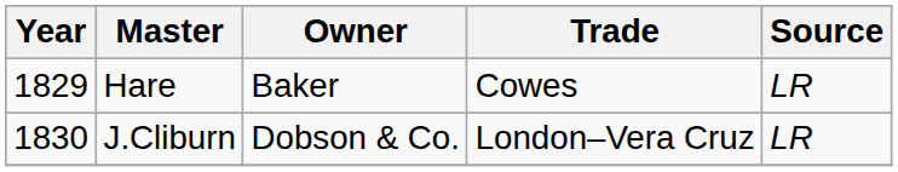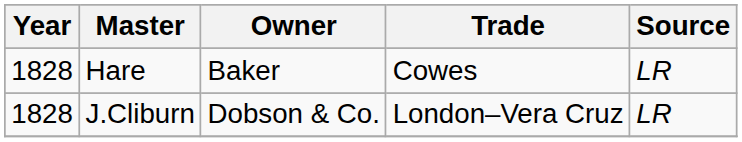 <table class="sortable wikitable">
 <tr>
 <th>Year</th>
 <th>Master</th>
 <th>Owner</th>
 <th>Trade</th>
 <th>Source</th>
 </tr>
 <tr>
-<td>1829</td>
+<td>1828</td>
 <td>Hare</td>
 <td>Baker</td>
 <td>Cowes</td>
 <td><em>LR</em></td>
 </tr>
 <tr>
-<td>1830</td>
+<td>1828</td>
 <td>J.Cliburn</td>
 <td>Dobson & Co.</td>
 <td>London–Vera Cruz</td>
 <td><em>LR</em></td>
 </tr>
 <tr>
 </tr>
 </table>
